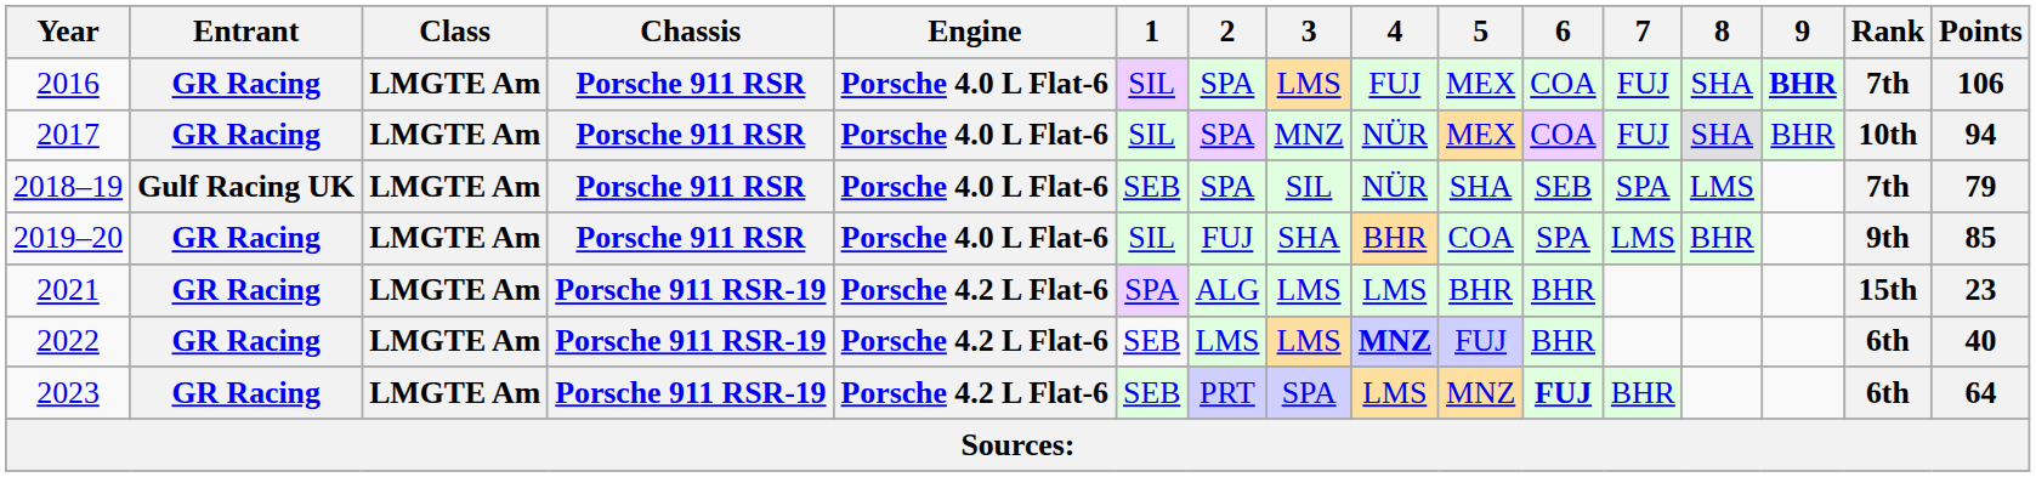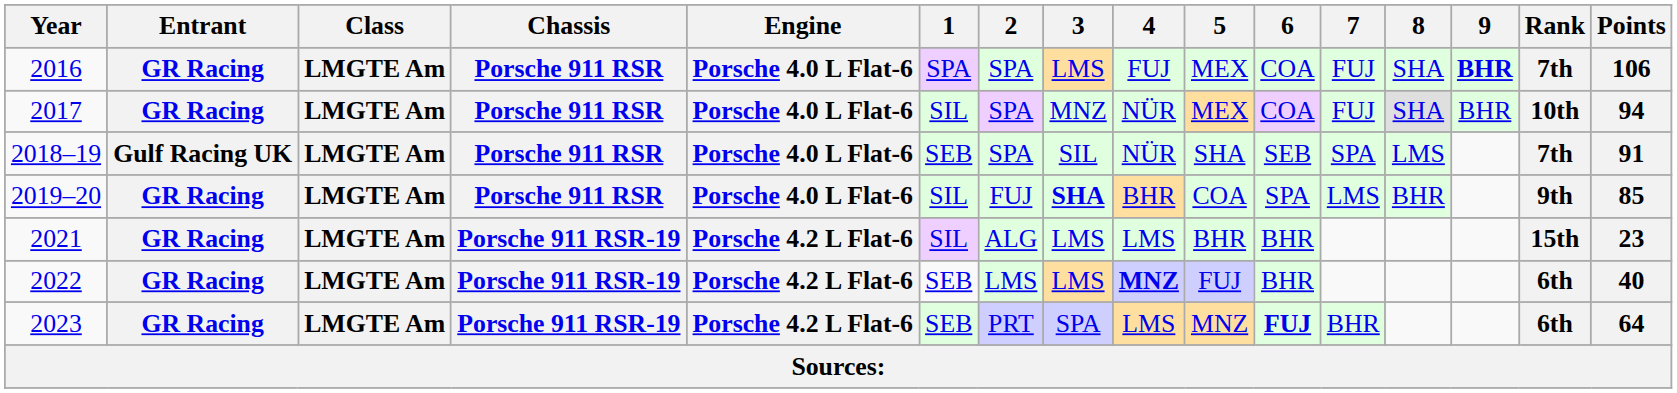 <table class="wikitable" style="text-align:center; font-size:90%">
 <tr>
 <th>Year</th>
 <th>Entrant</th>
 <th>Class</th>
 <th>Chassis</th>
 <th>Engine</th>
 <th>1</th>
 <th>2</th>
 <th>3</th>
 <th>4</th>
 <th>5</th>
 <th>6</th>
 <th>7</th>
 <th>8</th>
 <th>9</th>
 <th>Rank</th>
 <th>Points</th>
 </tr>
 <tr>
 <td><a href='#'>2016</a></td>
 <th><a href='#'>GR Racing</a></th>
 <th>LMGTE Am</th>
 <th><a href='#'>Porsche 911 RSR</a></th>
 <th><a href='#'>Porsche</a> 4.0 L Flat-6</th>
-<td style="background:#EFCFFF;"><a href='#'>SIL</a><br></td>
+<td style="background:#EFCFFF;"><a href='#'>SPA</a><br></td>
 <td style="background:#DFFFDF;"><a href='#'>SPA</a><br></td>
 <td style="background:#FFDF9F;"><a href='#'>LMS</a><br></td>
 <td style="background:#DFFFDF;"><a href='#'>FUJ</a><br></td>
 <td style="background:#DFFFDF;"><a href='#'>MEX</a><br></td>
 <td style="background:#DFFFDF;"><a href='#'>COA</a><br></td>
 <td style="background:#DFFFDF;"><a href='#'>FUJ</a><br></td>
 <td style="background:#DFFFDF;"><a href='#'>SHA</a><br></td>
 <td style="background:#DFFFDF;"><strong><a href='#'>BHR</a><br></strong></td>
 <th>7th</th>
 <th>106</th>
 </tr>
 <tr>
 <td><a href='#'>2017</a></td>
 <th><a href='#'>GR Racing</a></th>
 <th>LMGTE Am</th>
 <th><a href='#'>Porsche 911 RSR</a></th>
 <th><a href='#'>Porsche</a> 4.0 L Flat-6</th>
 <td style="background:#DFFFDF;"><a href='#'>SIL</a><br></td>
 <td style="background:#EFCFFF;"><a href='#'>SPA</a><br></td>
 <td style="background:#DFFFDF;"><a href='#'>MNZ</a><br></td>
 <td style="background:#DFFFDF;"><a href='#'>NÜR</a><br></td>
 <td style="background:#FFDF9F;"><a href='#'>MEX</a><br></td>
 <td style="background:#EFCFFF;"><a href='#'>COA</a><br></td>
 <td style="background:#DFFFDF;"><a href='#'>FUJ</a><br></td>
 <td style="background:#DFDFDF;"><a href='#'>SHA</a><br></td>
 <td style="background:#DFFFDF;"><a href='#'>BHR</a><br></td>
 <th>10th</th>
 <th>94</th>
 </tr>
 <tr>
 <td><a href='#'>2018–19</a></td>
 <th>Gulf Racing UK</th>
 <th>LMGTE Am</th>
 <th><a href='#'>Porsche 911 RSR</a></th>
 <th><a href='#'>Porsche</a> 4.0 L Flat-6</th>
 <td style="background:#DFFFDF;"><a href='#'>SEB</a><br></td>
 <td style="background:#DFFFDF;"><a href='#'>SPA</a><br></td>
 <td style="background:#DFFFDF;"><a href='#'>SIL</a><br></td>
 <td style="background:#DFFFDF;"><a href='#'>NÜR</a><br></td>
 <td style="background:#DFFFDF;"><a href='#'>SHA</a><br></td>
 <td style="background:#DFFFDF;"><a href='#'>SEB</a><br></td>
 <td style="background:#DFFFDF;"><a href='#'>SPA</a><br></td>
 <td style="background:#DFFFDF;"><a href='#'>LMS</a><br></td>
 <td></td>
 <th>7th</th>
-<th>79</th>
+<th>91</th>
 </tr>
 <tr>
 <td><a href='#'>2019–20</a></td>
 <th><a href='#'>GR Racing</a></th>
 <th>LMGTE Am</th>
 <th><a href='#'>Porsche 911 RSR</a></th>
 <th><a href='#'>Porsche</a> 4.0 L Flat-6</th>
 <td style="background:#DFFFDF;"><a href='#'>SIL</a><br></td>
 <td style="background:#DFFFDF;"><a href='#'>FUJ</a><br></td>
-<td style="background:#DFFFDF;"><a href='#'>SHA</a><br></td>
+<td style="background:#DFFFDF;"><strong><a href='#'>SHA</a><br></strong></td>
 <td style="background:#FFDF9F;"><a href='#'>BHR</a><br></td>
 <td style="background:#DFFFDF;"><a href='#'>COA</a><br></td>
 <td style="background:#DFFFDF;"><a href='#'>SPA</a><br></td>
 <td style="background:#DFFFDF;"><a href='#'>LMS</a><br></td>
 <td style="background:#DFFFDF;"><a href='#'>BHR</a><br></td>
 <td></td>
 <th>9th</th>
 <th>85</th>
 </tr>
 <tr>
 <td><a href='#'>2021</a></td>
 <th><a href='#'>GR Racing</a></th>
 <th>LMGTE Am</th>
 <th><a href='#'>Porsche 911 RSR-19</a></th>
 <th><a href='#'>Porsche</a> 4.2 L Flat-6</th>
-<td style="background:#EFCFFF;"><a href='#'>SPA</a><br></td>
+<td style="background:#EFCFFF;"><a href='#'>SIL</a><br></td>
 <td style="background:#DFFFDF;"><a href='#'>ALG</a><br></td>
 <td style="background:#DFFFDF;"><a href='#'>LMS</a><br></td>
 <td style="background:#DFFFDF;"><a href='#'>LMS</a><br></td>
 <td style="background:#DFFFDF;"><a href='#'>BHR</a><br></td>
 <td style="background:#DFFFDF;"><a href='#'>BHR</a><br></td>
 <td></td>
 <td></td>
 <td></td>
 <th>15th</th>
 <th>23</th>
 </tr>
 <tr>
 <td><a href='#'>2022</a></td>
 <th><a href='#'>GR Racing</a></th>
 <th>LMGTE Am</th>
 <th><a href='#'>Porsche 911 RSR-19</a></th>
 <th><a href='#'>Porsche</a> 4.2 L Flat-6</th>
 <td style="background:#;"><a href='#'>SEB</a></td>
 <td style="background:#DFFFDF;"><a href='#'>LMS</a><br></td>
 <td style="background:#FFDF9F;"><a href='#'>LMS</a><br></td>
 <td style="background:#CFCFFF;"><strong><a href='#'>MNZ</a><br></strong></td>
 <td style="background:#CFCFFF;"><a href='#'>FUJ</a><br></td>
 <td style="background:#DFFFDF;"><a href='#'>BHR</a><br></td>
 <td></td>
 <td></td>
 <td></td>
 <th>6th</th>
 <th>40</th>
 </tr>
 <tr>
 <td><a href='#'>2023</a></td>
 <th><a href='#'>GR Racing</a></th>
 <th>LMGTE Am</th>
 <th><a href='#'>Porsche 911 RSR-19</a></th>
 <th><a href='#'>Porsche</a> 4.2 L Flat-6</th>
 <td style="background:#DFFFDF;"><a href='#'>SEB</a><br></td>
 <td style="background:#CFCFFF;"><a href='#'>PRT</a><br></td>
 <td style="background:#CFCFFF;"><a href='#'>SPA</a><br></td>
 <td style="background:#FFDF9F;"><a href='#'>LMS</a><br></td>
 <td style="background:#FFDF9F;"><a href='#'>MNZ</a><br></td>
 <td style="background:#DFFFDF;"><strong><a href='#'>FUJ</a><br></strong></td>
 <td style="background:#DFFFDF;"><a href='#'>BHR</a><br></td>
 <td></td>
 <td></td>
 <th>6th</th>
 <th>64</th>
 </tr>
 <tr>
 <th colspan="16">Sources:</th>
 </tr>
 </table>
